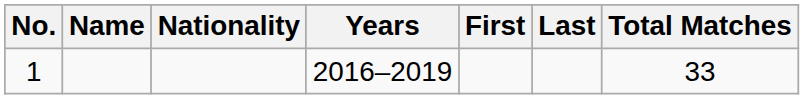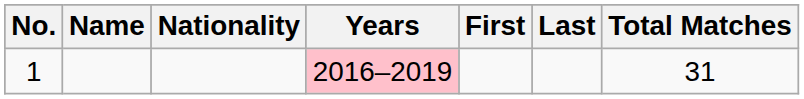 <table class="wikitable sortable" style="text-align: center;">
 <tr>
 <th>No.</th>
 <th>Name</th>
 <th>Nationality</th>
 <th>Years</th>
 <th>First</th>
 <th>Last</th>
 <th>Total Matches</th>
 </tr>
 <tr>
 <td>1</td>
 <td align="left"></td>
 <td></td>
-<td>2016–2019</td>
+<td style="background: pink;">2016–2019</td>
 <td></td>
 <td></td>
-<td>33</td>
+<td>31</td>
 </tr>
 </table>
